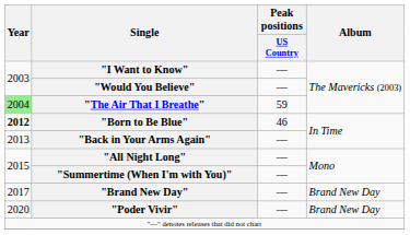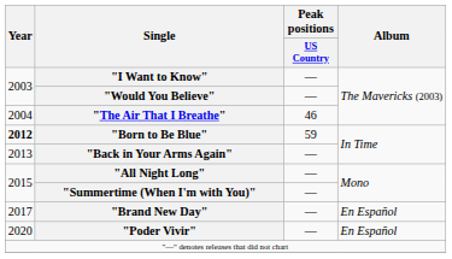 <table class="wikitable plainrowheaders" style="text-align:center;">
 <tr>
 <th rowspan="2">Year</th>
 <th rowspan="2" style="width:20em;">Single</th>
 <th colspan="1">Peak positions</th>
 <th rowspan="2">Album</th>
 </tr>
 <tr style="font-size:smaller;">
 <th width="65"><a href='#'>US Country</a><br></th>
 </tr>
 <tr>
 <td rowspan="2">2003</td>
 <th scope="row">"I Want to Know"</th>
 <td>—</td>
 <td align="left" rowspan="3"><em>The Mavericks</em> <small>(2003)</small></td>
 </tr>
 <tr>
 <th scope="row">"Would You Believe"</th>
 <td>—</td>
 </tr>
 <tr>
-<td style="background: lightgreen;">2004</td>
+<td>2004</td>
 <th scope="row">"<a href='#'>The Air That I Breathe</a>"</th>
-<td>59</td>
+<td>46</td>
 </tr>
 <tr>
 <td><strong>2012</strong></td>
 <th scope="row">"Born to Be Blue"</th>
-<td>46</td>
+<td>59</td>
 <td align="left" rowspan="2"><em>In Time</em></td>
 </tr>
 <tr>
 <td>2013</td>
 <th scope="row">"Back in Your Arms Again"</th>
 <td>—</td>
 </tr>
 <tr>
 <td rowspan="2">2015</td>
 <th scope="row">"All Night Long"</th>
 <td>—</td>
 <td align="left" rowspan="2"><em>Mono</em></td>
 </tr>
 <tr>
 <th scope="row">"Summertime (When I'm with You)"</th>
 <td>—</td>
 </tr>
 <tr>
 <td>2017</td>
 <th scope="row">"Brand New Day"</th>
 <td>—</td>
-<td align="left"><em>Brand New Day</em></td>
+<td align="left"><em>En Español</em></td>
 </tr>
 <tr>
 <td>2020</td>
 <th scope="row">"Poder Vivir"</th>
 <td>—</td>
-<td align="left"><em>Brand New Day</em></td>
+<td align="left"><em>En Español</em></td>
 </tr>
 <tr>
 <td colspan="4" style="font-size:8pt">"—" denotes releases that did not chart</td>
 </tr>
 <tr>
 </tr>
 </table>
